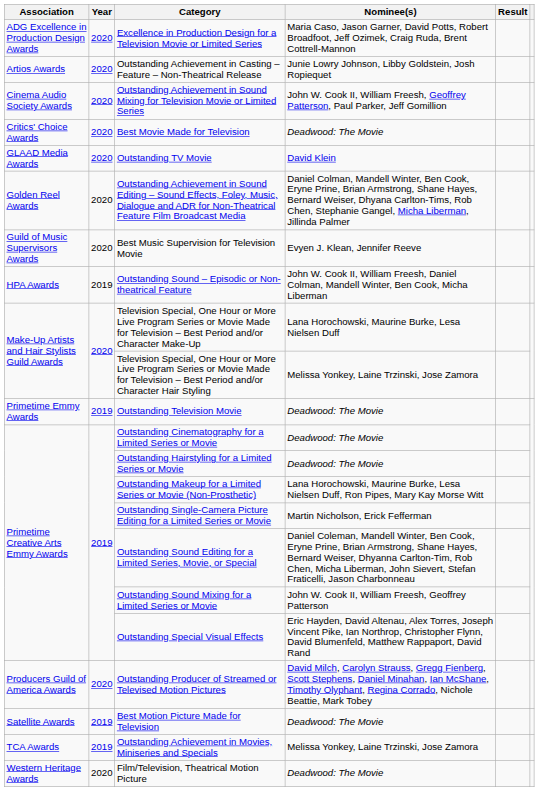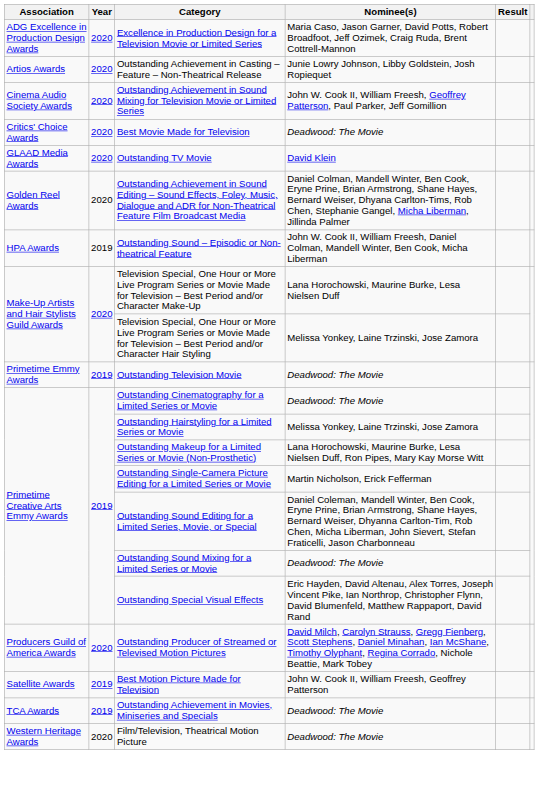 <table class="wikitable sortable" style="width:100%">
 <tr>
 <th scope="col">Association</th>
 <th scope="col">Year</th>
 <th scope="col">Category</th>
 <th scope="col">Nominee(s)</th>
 <th scope="col">Result</th>
 <th scope="col" class="unsortable"></th>
 </tr>
 <tr>
 <td><a href='#'>ADG Excellence in Production Design Awards</a></td>
 <td align="center"><a href='#'>2020</a></td>
 <td><a href='#'>Excellence in Production Design for a Television Movie or Limited Series</a></td>
 <td>Maria Caso, Jason Garner, David Potts, Robert Broadfoot, Jeff Ozimek, Craig Ruda, Brent Cottrell-Mannon</td>
 <td></td>
 <td align="center"></td>
 </tr>
 <tr>
 <td><a href='#'>Artios Awards</a></td>
 <td align="center"><a href='#'>2020</a></td>
 <td>Outstanding Achievement in Casting – Feature – Non-Theatrical Release</td>
 <td>Junie Lowry Johnson, Libby Goldstein, Josh Ropiequet</td>
 <td></td>
 <td align="center"></td>
 </tr>
 <tr>
 <td><a href='#'>Cinema Audio Society Awards</a></td>
 <td align="center"><a href='#'>2020</a></td>
 <td><a href='#'>Outstanding Achievement in Sound Mixing for Television Movie or Limited Series</a></td>
 <td>John W. Cook II, William Freesh, <a href='#'>Geoffrey Patterson</a>, Paul Parker, Jeff Gomillion</td>
 <td></td>
 <td align="center"></td>
 </tr>
 <tr>
 <td><a href='#'>Critics' Choice Awards</a></td>
 <td align="center"><a href='#'>2020</a></td>
 <td><a href='#'>Best Movie Made for Television</a></td>
 <td><em>Deadwood: The Movie</em></td>
 <td></td>
 <td align="center"></td>
 </tr>
 <tr>
 <td><a href='#'>GLAAD Media Awards</a></td>
 <td align="center"><a href='#'>2020</a></td>
 <td><a href='#'>Outstanding TV Movie</a></td>
 <td><a href='#'>David Klein</a></td>
 <td></td>
 <td align="center"></td>
 </tr>
 <tr>
 <td><a href='#'>Golden Reel Awards</a></td>
 <td align="center">2020</td>
 <td><a href='#'>Outstanding Achievement in Sound Editing – Sound Effects, Foley, Music, Dialogue and ADR for Non-Theatrical Feature Film Broadcast Media</a></td>
 <td>Daniel Colman, Mandell Winter, Ben Cook, Eryne Prine, Brian Armstrong, Shane Hayes, Bernard Weiser, Dhyana Carlton-Tims, Rob Chen, Stephanie Gangel, <a href='#'>Micha Liberman</a>, Jillinda Palmer</td>
 <td></td>
 <td align="center"></td>
 </tr>
 <tr>
-<td><a href='#'>Guild of Music Supervisors Awards</a></td>
-<td align="center">2020</td>
-<td>Best Music Supervision for Television Movie</td>
-<td>Evyen J. Klean, Jennifer Reeve</td>
-<td></td>
-<td align="center"></td>
-</tr>
-<tr>
 <td><a href='#'>HPA Awards</a></td>
 <td align="center">2019</td>
 <td><a href='#'>Outstanding Sound – Episodic or Non-theatrical Feature</a></td>
 <td>John W. Cook II, William Freesh, Daniel Colman, Mandell Winter, Ben Cook, Micha Liberman</td>
 <td></td>
 <td align="center"></td>
 </tr>
 <tr>
 <td rowspan="2"><a href='#'>Make-Up Artists and Hair Stylists Guild Awards</a></td>
 <td align="center" rowspan="2"><a href='#'>2020</a></td>
 <td>Television Special, One Hour or More Live Program Series or Movie Made for Television – Best Period and/or Character Make-Up</td>
 <td>Lana Horochowski, Maurine Burke, Lesa Nielsen Duff</td>
 <td></td>
 <td align="center" rowspan="2"></td>
 </tr>
 <tr>
 <td>Television Special, One Hour or More Live Program Series or Movie Made for Television – Best Period and/or Character Hair Styling</td>
 <td>Melissa Yonkey, Laine Trzinski, Jose Zamora</td>
 <td></td>
 </tr>
 <tr>
 <td><a href='#'>Primetime Emmy Awards</a></td>
 <td align="center"><a href='#'>2019</a></td>
 <td><a href='#'>Outstanding Television Movie</a></td>
 <td><em>Deadwood: The Movie</em></td>
 <td></td>
 <td rowspan="8" align="center"></td>
 </tr>
 <tr>
 <td rowspan="7"><a href='#'>Primetime Creative Arts Emmy Awards</a></td>
 <td align="center" rowspan="7"><a href='#'>2019</a></td>
 <td><a href='#'>Outstanding Cinematography for a Limited Series or Movie</a></td>
 <td><em>Deadwood: The Movie</em></td>
 <td></td>
 </tr>
 <tr>
 <td><a href='#'>Outstanding Hairstyling for a Limited Series or Movie</a></td>
-<td><em>Deadwood: The Movie</em></td>
+<td>Melissa Yonkey, Laine Trzinski, Jose Zamora</td>
 <td></td>
 </tr>
 <tr>
 <td><a href='#'>Outstanding Makeup for a Limited Series or Movie (Non-Prosthetic)</a></td>
 <td>Lana Horochowski, Maurine Burke, Lesa Nielsen Duff, Ron Pipes, Mary Kay Morse Witt</td>
 <td></td>
 </tr>
 <tr>
 <td><a href='#'>Outstanding Single-Camera Picture Editing for a Limited Series or Movie</a></td>
 <td>Martin Nicholson, Erick Fefferman</td>
 <td></td>
 </tr>
 <tr>
 <td><a href='#'>Outstanding Sound Editing for a Limited Series, Movie, or Special</a></td>
 <td>Daniel Coleman, Mandell Winter, Ben Cook, Eryne Prine, Brian Armstrong, Shane Hayes, Bernard Weiser, Dhyanna Carlton-Tim, Rob Chen, Micha Liberman, John Sievert, Stefan Fraticelli, Jason Charbonneau</td>
 <td></td>
 </tr>
 <tr>
 <td><a href='#'>Outstanding Sound Mixing for a Limited Series or Movie</a></td>
-<td>John W. Cook II, William Freesh, Geoffrey Patterson</td>
+<td><em>Deadwood: The Movie</em></td>
 <td></td>
 </tr>
 <tr>
 <td><a href='#'>Outstanding Special Visual Effects</a></td>
 <td>Eric Hayden, David Altenau, Alex Torres, Joseph Vincent Pike, Ian Northrop, Christopher Flynn, David Blumenfeld, Matthew Rappaport, David Rand</td>
 <td></td>
 </tr>
 <tr>
 <td><a href='#'>Producers Guild of America Awards</a></td>
 <td align="center"><a href='#'>2020</a></td>
 <td><a href='#'>Outstanding Producer of Streamed or Televised Motion Pictures</a></td>
 <td><a href='#'>David Milch</a>, <a href='#'>Carolyn Strauss</a>, <a href='#'>Gregg Fienberg</a>, <a href='#'>Scott Stephens</a>, <a href='#'>Daniel Minahan</a>, <a href='#'>Ian McShane</a>, <a href='#'>Timothy Olyphant</a>, <a href='#'>Regina Corrado</a>, Nichole Beattie, Mark Tobey</td>
 <td></td>
 <td align="center"></td>
 </tr>
 <tr>
 <td><a href='#'>Satellite Awards</a></td>
 <td align="center"><a href='#'>2019</a></td>
 <td><a href='#'>Best Motion Picture Made for Television</a></td>
-<td><em>Deadwood: The Movie</em></td>
+<td>John W. Cook II, William Freesh, Geoffrey Patterson</td>
 <td></td>
 <td align="center"></td>
 </tr>
 <tr>
 <td><a href='#'>TCA Awards</a></td>
 <td align="center"><a href='#'>2019</a></td>
 <td><a href='#'>Outstanding Achievement in Movies, Miniseries and Specials</a></td>
-<td>Melissa Yonkey, Laine Trzinski, Jose Zamora</td>
+<td><em>Deadwood: The Movie</em></td>
 <td></td>
 <td align="center"></td>
 </tr>
 <tr>
 <td><a href='#'>Western Heritage Awards</a></td>
 <td align="center">2020</td>
 <td>Film/Television, Theatrical Motion Picture</td>
 <td><em>Deadwood: The Movie</em></td>
 <td></td>
 <td align="center"></td>
 </tr>
 </table>
